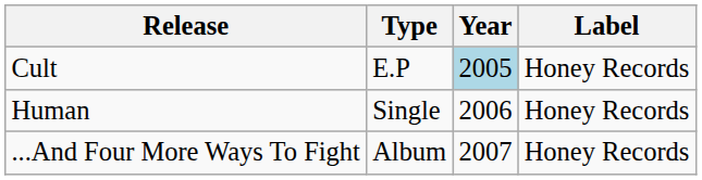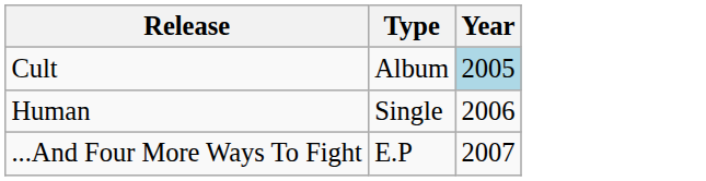 <table class="wikitable">
 <tr>
 <th>Release</th>
 <th>Type</th>
 <th>Year</th>
-<th>Label</th>
 </tr>
 <tr>
 <td>Cult</td>
-<td>E.P</td>
+<td>Album</td>
 <td style="background: lightblue;">2005</td>
-<td>Honey Records</td>
 </tr>
 <tr>
 <td>Human</td>
 <td>Single</td>
 <td>2006</td>
-<td>Honey Records</td>
 </tr>
 <tr>
 <td>...And Four More Ways To Fight</td>
-<td>Album</td>
+<td>E.P</td>
 <td>2007</td>
-<td>Honey Records</td>
 </tr>
 </table>
